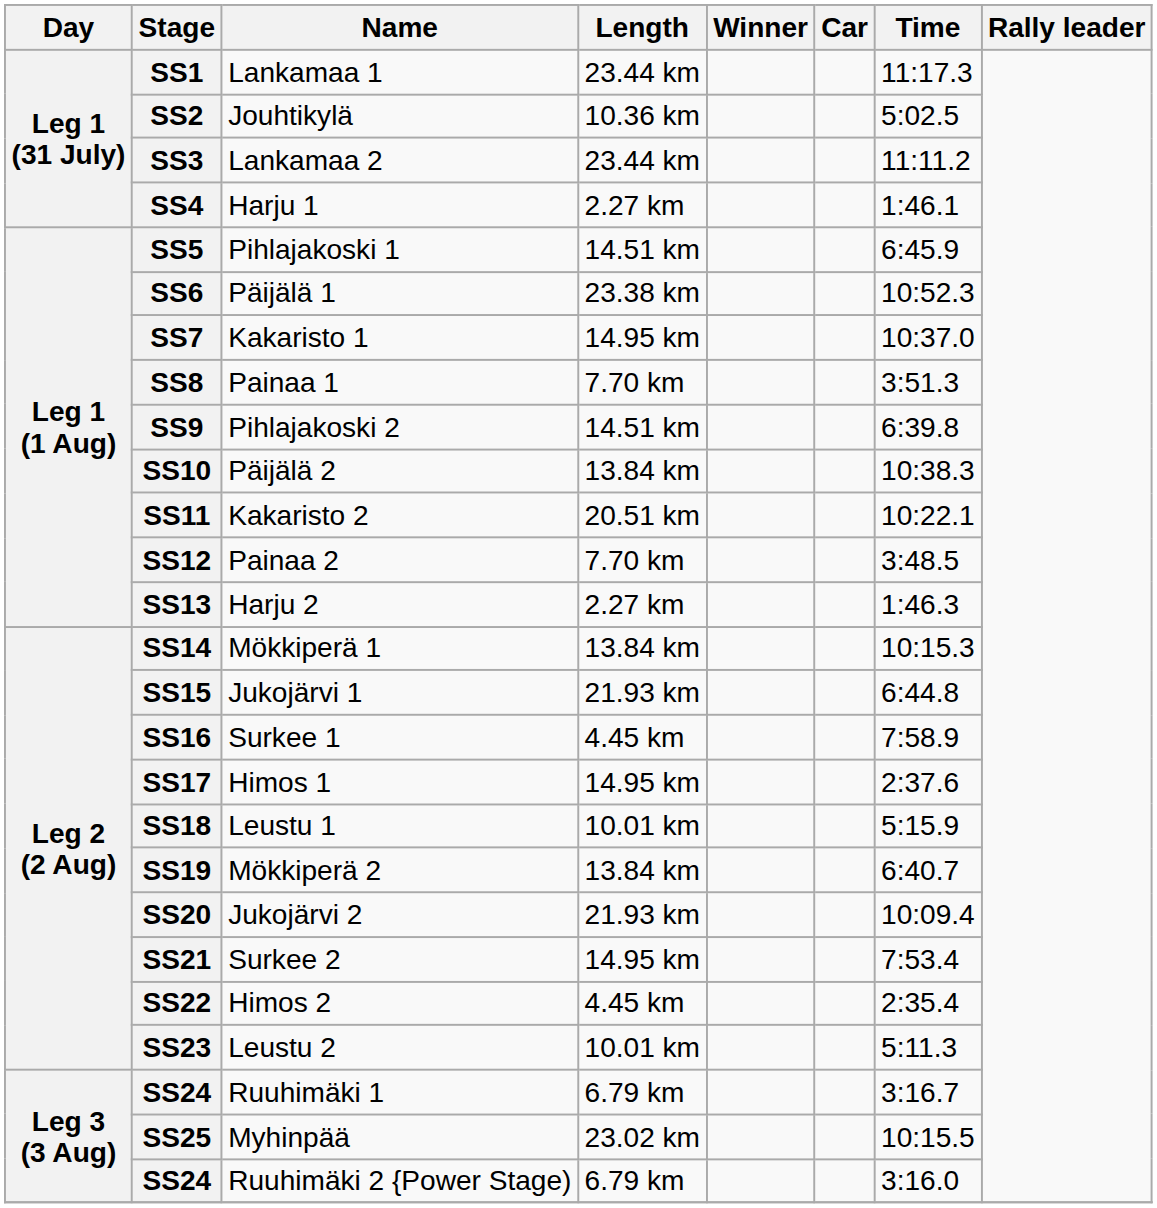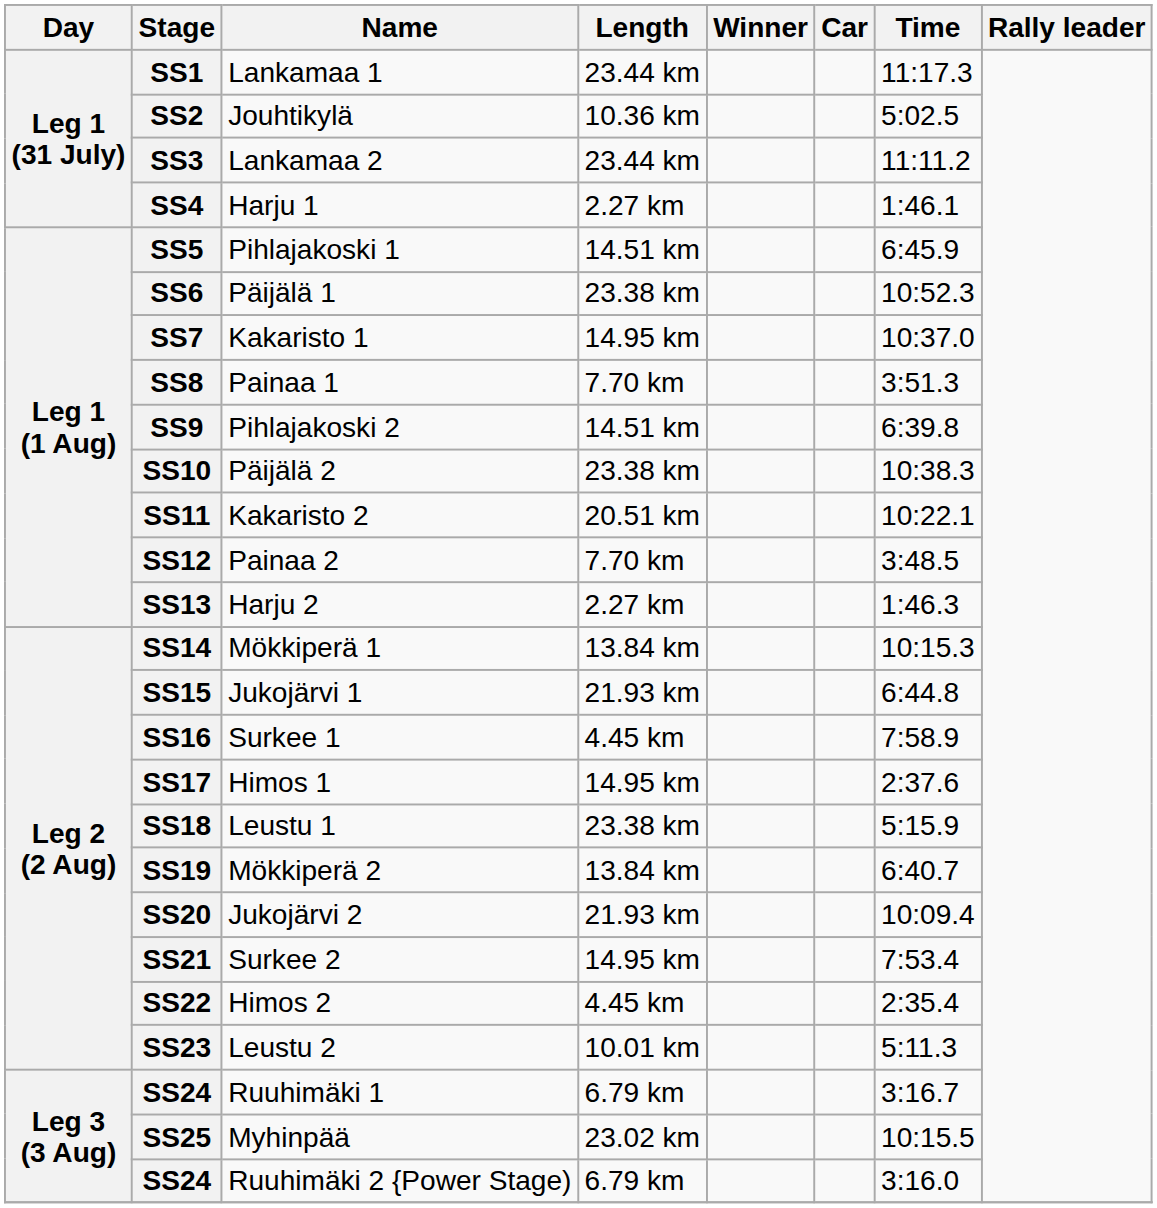 <table class="wikitable" style="text-align: left; font-size: 90%; max-width: 950px;">
 <tr>
 <th>Day</th>
 <th>Stage</th>
 <th>Name</th>
 <th>Length</th>
 <th>Winner</th>
 <th>Car</th>
 <th>Time</th>
 <th>Rally leader</th>
 </tr>
 <tr>
 <th rowspan=4>Leg 1<br>(31 July)</th>
 <th>SS1</th>
 <td>Lankamaa 1</td>
 <td>23.44 km</td>
 <td></td>
 <td></td>
 <td>11:17.3</td>
 <td rowspan="26"></td>
 </tr>
 <tr>
 <th>SS2</th>
 <td>Jouhtikylä</td>
 <td>10.36 km</td>
 <td></td>
 <td></td>
 <td>5:02.5</td>
 </tr>
 <tr>
 <th>SS3</th>
 <td>Lankamaa 2</td>
 <td>23.44 km</td>
 <td><br></td>
 <td></td>
 <td>11:11.2</td>
 </tr>
 <tr>
 <th>SS4</th>
 <td>Harju 1</td>
 <td>2.27 km</td>
 <td></td>
 <td></td>
 <td>1:46.1</td>
 </tr>
 <tr>
 <th rowspan=9>Leg 1<br>(1 Aug)</th>
 <th>SS5</th>
 <td>Pihlajakoski 1</td>
 <td>14.51 km</td>
 <td></td>
 <td></td>
 <td>6:45.9</td>
 </tr>
 <tr>
 <th>SS6</th>
 <td>Päijälä 1</td>
 <td>23.38 km</td>
 <td></td>
 <td></td>
 <td>10:52.3</td>
 </tr>
 <tr>
 <th>SS7</th>
 <td>Kakaristo 1</td>
 <td>14.95 km</td>
 <td></td>
 <td></td>
 <td>10:37.0</td>
 </tr>
 <tr>
 <th>SS8</th>
 <td>Painaa 1</td>
 <td>7.70 km</td>
 <td></td>
 <td></td>
 <td>3:51.3</td>
 </tr>
 <tr>
 <th>SS9</th>
 <td>Pihlajakoski 2</td>
 <td>14.51 km</td>
 <td></td>
 <td></td>
 <td>6:39.8</td>
 </tr>
 <tr>
 <th>SS10</th>
 <td>Päijälä 2</td>
-<td>13.84 km</td>
+<td>23.38 km</td>
 <td></td>
 <td></td>
 <td>10:38.3</td>
 </tr>
 <tr>
 <th>SS11</th>
 <td>Kakaristo 2</td>
 <td>20.51 km</td>
 <td></td>
 <td></td>
 <td>10:22.1</td>
 </tr>
 <tr>
 <th>SS12</th>
 <td>Painaa 2</td>
 <td>7.70 km</td>
 <td></td>
 <td></td>
 <td>3:48.5</td>
 </tr>
 <tr>
 <th>SS13</th>
 <td>Harju 2</td>
 <td>2.27 km</td>
 <td></td>
 <td></td>
 <td>1:46.3</td>
 </tr>
 <tr>
 <th rowspan=10>Leg 2<br>(2 Aug)</th>
 <th>SS14</th>
 <td>Mökkiperä 1</td>
 <td>13.84 km</td>
 <td></td>
 <td></td>
 <td>10:15.3</td>
 </tr>
 <tr>
 <th>SS15</th>
 <td>Jukojärvi 1</td>
 <td>21.93 km</td>
 <td></td>
 <td></td>
 <td>6:44.8</td>
 </tr>
 <tr>
 <th>SS16</th>
 <td>Surkee 1</td>
 <td>4.45 km</td>
 <td></td>
 <td></td>
 <td>7:58.9</td>
 </tr>
 <tr>
 <th>SS17</th>
 <td>Himos 1</td>
 <td>14.95 km</td>
 <td></td>
 <td></td>
 <td>2:37.6</td>
 </tr>
 <tr>
 <th>SS18</th>
 <td>Leustu 1</td>
-<td>10.01 km</td>
+<td>23.38 km</td>
 <td></td>
 <td></td>
 <td>5:15.9</td>
 </tr>
 <tr>
 <th>SS19</th>
 <td>Mökkiperä 2</td>
 <td>13.84 km</td>
 <td></td>
 <td></td>
 <td>6:40.7</td>
 </tr>
 <tr>
 <th>SS20</th>
 <td>Jukojärvi 2</td>
 <td>21.93 km</td>
 <td></td>
 <td></td>
 <td>10:09.4</td>
 </tr>
 <tr>
 <th>SS21</th>
 <td>Surkee 2</td>
 <td>14.95 km</td>
 <td></td>
 <td></td>
 <td>7:53.4</td>
 </tr>
 <tr>
 <th>SS22</th>
 <td>Himos 2</td>
 <td>4.45 km</td>
 <td></td>
 <td></td>
 <td>2:35.4</td>
 </tr>
 <tr>
 <th>SS23</th>
 <td>Leustu 2</td>
 <td>10.01 km</td>
 <td></td>
 <td></td>
 <td>5:11.3</td>
 </tr>
 <tr>
 <th rowspan=3>Leg 3<br>(3 Aug)</th>
 <th>SS24</th>
 <td>Ruuhimäki 1</td>
 <td>6.79 km</td>
 <td></td>
 <td></td>
 <td>3:16.7</td>
 </tr>
 <tr>
 <th>SS25</th>
 <td>Myhinpää</td>
 <td>23.02 km</td>
 <td></td>
 <td></td>
 <td>10:15.5</td>
 </tr>
 <tr>
 <th>SS24</th>
 <td>Ruuhimäki 2 {Power Stage)</td>
 <td>6.79 km</td>
 <td></td>
 <td></td>
 <td>3:16.0</td>
 </tr>
 <tr>
 </tr>
 </table>
